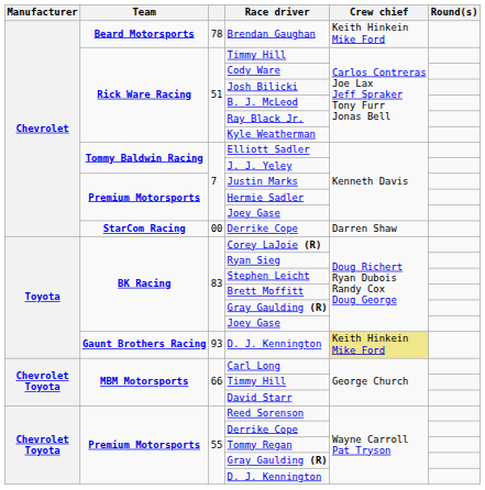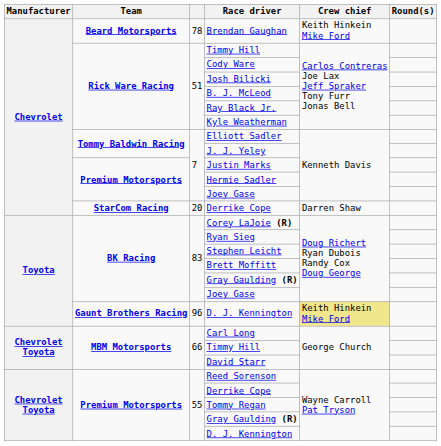 <table class="wikitable" style="font-size: 95%;">
 <tr>
 <th>Manufacturer</th>
 <th>Team</th>
 <th></th>
 <th>Race driver</th>
 <th>Crew chief</th>
 <th>Round(s)</th>
 </tr>
 <tr>
 <th rowspan="13"><a href='#'>Chevrolet</a></th>
 <td style="text-align:center;"><strong><a href='#'>Beard Motorsports</a></strong></td>
 <td>78</td>
 <td><a href='#'>Brendan Gaughan</a></td>
 <td>Keith Hinkein <small></small> <br><a href='#'>Mike Ford</a> <small></small></td>
 <td></td>
 </tr>
 <tr>
 <td rowspan="6" style="text-align:center;"><strong><a href='#'>Rick Ware Racing</a></strong></td>
 <td rowspan="6">51</td>
 <td><a href='#'>Timmy Hill</a></td>
 <td rowspan="6"><a href='#'>Carlos Contreras</a> <small></small> <br> Joe Lax <small></small> <br> <a href='#'>Jeff Spraker</a> <small></small> <br> Tony Furr <small></small> <br> Jonas Bell <small></small></td>
 <td></td>
 </tr>
 <tr>
 <td><a href='#'>Cody Ware</a></td>
 <td></td>
 </tr>
 <tr>
 <td><a href='#'>Josh Bilicki</a></td>
 <td></td>
 </tr>
 <tr>
 <td><a href='#'>B. J. McLeod</a></td>
 <td></td>
 </tr>
 <tr>
 <td><a href='#'>Ray Black Jr.</a></td>
 <td></td>
 </tr>
 <tr>
 <td><a href='#'>Kyle Weatherman</a></td>
 <td></td>
 </tr>
 <tr>
 <td rowspan="2" style="text-align:center;"><strong><a href='#'>Tommy Baldwin Racing</a></strong></td>
 <td rowspan="5">7</td>
 <td><a href='#'>Elliott Sadler</a></td>
 <td rowspan="5">Kenneth Davis</td>
 <td></td>
 </tr>
 <tr>
 <td><a href='#'>J. J. Yeley</a></td>
 <td></td>
 </tr>
 <tr>
 <td style="text-align:center;" rowspan="3"><strong><a href='#'>Premium Motorsports</a></strong></td>
 <td><a href='#'>Justin Marks</a></td>
 <td></td>
 </tr>
 <tr>
 <td><a href='#'>Hermie Sadler</a></td>
 <td></td>
 </tr>
 <tr>
 <td><a href='#'>Joey Gase</a></td>
 <td></td>
 </tr>
 <tr>
 <td style="text-align:center;"><strong><a href='#'>StarCom Racing</a></strong></td>
-<td>00</td>
+<td>20</td>
 <td><a href='#'>Derrike Cope</a></td>
 <td>Darren Shaw</td>
 <td></td>
 </tr>
 <tr>
 <th rowspan="7"><a href='#'>Toyota</a></th>
 <td rowspan="6" style="text-align:center;"><strong><a href='#'>BK Racing</a></strong></td>
 <td rowspan="6">83</td>
 <td><a href='#'>Corey LaJoie</a> <strong>(R)</strong></td>
 <td rowspan="6"><a href='#'>Doug Richert</a> <small></small> <br> Ryan Dubois <small></small> <br> Randy Cox <small></small><br> <a href='#'>Doug George</a> <small></small></td>
 <td></td>
 </tr>
 <tr>
 <td><a href='#'>Ryan Sieg</a></td>
 <td></td>
 </tr>
 <tr>
 <td><a href='#'>Stephen Leicht</a></td>
 <td></td>
 </tr>
 <tr>
 <td><a href='#'>Brett Moffitt</a></td>
 <td></td>
 </tr>
 <tr>
 <td><a href='#'>Gray Gaulding</a> <strong>(R)</strong></td>
 <td></td>
 </tr>
 <tr>
 <td><a href='#'>Joey Gase</a></td>
 <td></td>
 </tr>
 <tr>
 <td style="text-align:center;"><strong><a href='#'>Gaunt Brothers Racing</a></strong></td>
-<td>93</td>
+<td>96</td>
 <td><a href='#'>D. J. Kennington</a></td>
 <td style="background: khaki;">Keith Hinkein <small></small> <br><a href='#'>Mike Ford</a> <small></small></td>
 <td></td>
 </tr>
 <tr>
 <th rowspan="3"><a href='#'>Chevrolet</a> <small></small> <br><a href='#'>Toyota</a> <small></small></th>
 <td rowspan="3" style="text-align:center;"><strong><a href='#'>MBM Motorsports</a></strong></td>
 <td rowspan="3">66</td>
 <td><a href='#'>Carl Long</a></td>
 <td rowspan="3">George Church</td>
 <td></td>
 </tr>
 <tr>
 <td><a href='#'>Timmy Hill</a></td>
 <td></td>
 </tr>
 <tr>
 <td><a href='#'>David Starr</a></td>
 <td></td>
 </tr>
 <tr>
 <th rowspan="5"><a href='#'>Chevrolet</a> <small></small><br><a href='#'>Toyota</a> <small></small></th>
 <td rowspan="5" style="text-align:center;"><strong><a href='#'>Premium Motorsports</a></strong></td>
 <td rowspan="5">55</td>
 <td><a href='#'>Reed Sorenson</a></td>
 <td rowspan=5>Wayne Carroll <small></small> <br> <a href='#'>Pat Tryson</a> <small></small></td>
 <td></td>
 </tr>
 <tr>
 <td><a href='#'>Derrike Cope</a></td>
 <td></td>
 </tr>
 <tr>
 <td><a href='#'>Tommy Regan</a></td>
 <td></td>
 </tr>
 <tr>
 <td><a href='#'>Gray Gaulding</a> <strong>(R)</strong></td>
 <td></td>
 </tr>
 <tr>
 <td><a href='#'>D. J. Kennington</a></td>
 <td></td>
 </tr>
 </table>
